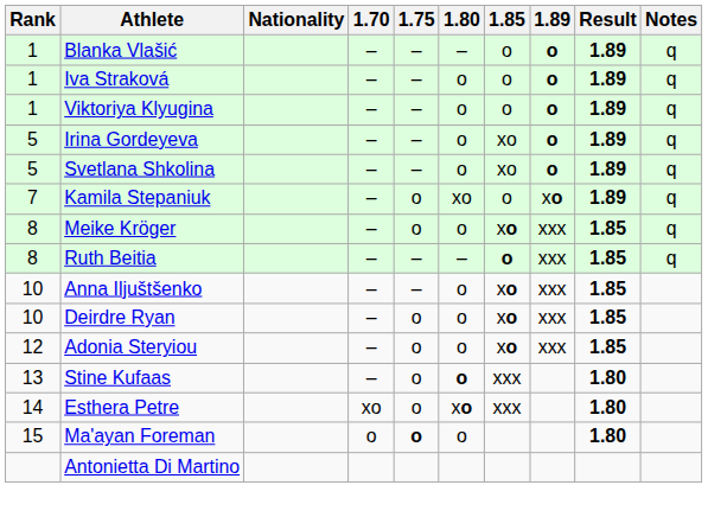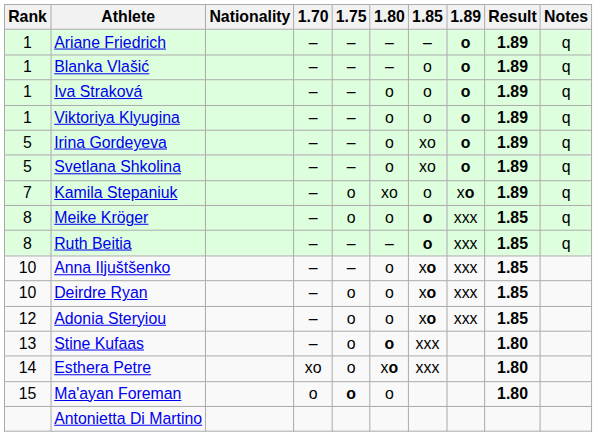 <table class="wikitable sortable" style="text-align:center">
 <tr>
 <th>Rank</th>
 <th>Athlete</th>
 <th>Nationality</th>
 <th>1.70</th>
 <th>1.75</th>
 <th>1.80</th>
 <th>1.85</th>
 <th>1.89</th>
 <th>Result</th>
 <th>Notes</th>
+</tr>
+<tr bgcolor=ddffdd>
+<td>1</td>
+<td align="left"><a href='#'>Ariane Friedrich</a></td>
+<td align=left></td>
+<td>–</td>
+<td>–</td>
+<td>–</td>
+<td>–</td>
+<td><strong>o</strong></td>
+<td><strong>1.89</strong></td>
+<td>q</td>
 </tr>
 <tr bgcolor=ddffdd>
 <td>1</td>
 <td align="left"><a href='#'>Blanka Vlašić</a></td>
 <td align=left></td>
 <td>–</td>
 <td>–</td>
 <td>–</td>
 <td>o</td>
 <td><strong>o</strong></td>
 <td><strong>1.89</strong></td>
 <td>q</td>
 </tr>
 <tr bgcolor=ddffdd>
 <td>1</td>
 <td align="left"><a href='#'>Iva Straková</a></td>
 <td align=left></td>
 <td>–</td>
 <td>–</td>
 <td>o</td>
 <td>o</td>
 <td><strong>o</strong></td>
 <td><strong>1.89</strong></td>
 <td>q</td>
 </tr>
 <tr bgcolor=ddffdd>
 <td>1</td>
 <td align="left"><a href='#'>Viktoriya Klyugina</a></td>
 <td align=left></td>
 <td>–</td>
 <td>–</td>
 <td>o</td>
 <td>o</td>
 <td><strong>o</strong></td>
 <td><strong>1.89</strong></td>
 <td>q</td>
 </tr>
 <tr bgcolor=ddffdd>
 <td>5</td>
 <td align="left"><a href='#'>Irina Gordeyeva</a></td>
 <td align=left></td>
 <td>–</td>
 <td>–</td>
 <td>o</td>
 <td>xo</td>
 <td><strong>o</strong></td>
 <td><strong>1.89</strong></td>
 <td>q</td>
 </tr>
 <tr bgcolor=ddffdd>
 <td>5</td>
 <td align="left"><a href='#'>Svetlana Shkolina</a></td>
 <td align=left></td>
 <td>–</td>
 <td>–</td>
 <td>o</td>
 <td>xo</td>
 <td><strong>o</strong></td>
 <td><strong>1.89</strong></td>
 <td>q</td>
 </tr>
 <tr bgcolor=ddffdd>
 <td>7</td>
 <td align="left"><a href='#'>Kamila Stepaniuk</a></td>
 <td align=left></td>
 <td>–</td>
 <td>o</td>
 <td>xo</td>
 <td>o</td>
 <td>x<strong>o</strong></td>
 <td><strong>1.89</strong></td>
 <td>q</td>
 </tr>
 <tr bgcolor=ddffdd>
 <td>8</td>
 <td align="left"><a href='#'>Meike Kröger</a></td>
 <td align=left></td>
 <td>–</td>
 <td>o</td>
 <td>o</td>
-<td>x<strong>o</strong></td>
+<td><strong>o</strong></td>
 <td>xxx</td>
 <td><strong>1.85</strong></td>
 <td>q</td>
 </tr>
 <tr bgcolor=ddffdd>
 <td>8</td>
 <td align="left"><a href='#'>Ruth Beitia</a></td>
 <td align=left></td>
 <td>–</td>
 <td>–</td>
 <td>–</td>
 <td><strong>o</strong></td>
 <td>xxx</td>
 <td><strong>1.85</strong></td>
 <td>q</td>
 </tr>
 <tr>
 <td>10</td>
 <td align="left"><a href='#'>Anna Iljuštšenko</a></td>
 <td align=left></td>
 <td>–</td>
 <td>–</td>
 <td>o</td>
 <td>x<strong>o</strong></td>
 <td>xxx</td>
 <td><strong>1.85</strong></td>
 <td></td>
 </tr>
 <tr>
 <td>10</td>
 <td align="left"><a href='#'>Deirdre Ryan</a></td>
 <td align=left></td>
 <td>–</td>
 <td>o</td>
 <td>o</td>
 <td>x<strong>o</strong></td>
 <td>xxx</td>
 <td><strong>1.85</strong></td>
 <td></td>
 </tr>
 <tr>
 <td>12</td>
 <td align="left"><a href='#'>Adonia Steryiou</a></td>
 <td align=left></td>
 <td>–</td>
 <td>o</td>
 <td>o</td>
 <td>x<strong>o</strong></td>
 <td>xxx</td>
 <td><strong>1.85</strong></td>
 <td></td>
 </tr>
 <tr>
 <td>13</td>
 <td align="left"><a href='#'>Stine Kufaas</a></td>
 <td align=left></td>
 <td>–</td>
 <td>o</td>
 <td><strong>o</strong></td>
 <td>xxx</td>
 <td></td>
 <td><strong>1.80</strong></td>
 <td></td>
 </tr>
 <tr>
 <td>14</td>
 <td align="left"><a href='#'>Esthera Petre</a></td>
 <td align=left></td>
 <td>xo</td>
 <td>o</td>
 <td>x<strong>o</strong></td>
 <td>xxx</td>
 <td></td>
 <td><strong>1.80</strong></td>
 <td></td>
 </tr>
 <tr>
 <td>15</td>
 <td align="left"><a href='#'>Ma'ayan Foreman</a></td>
 <td align=left></td>
 <td>o</td>
 <td><strong>o</strong></td>
 <td>o</td>
 <td></td>
 <td></td>
 <td><strong>1.80</strong></td>
 <td></td>
 </tr>
 <tr>
 <td></td>
 <td align="left"><a href='#'>Antonietta Di Martino</a></td>
 <td align=left></td>
 <td></td>
 <td></td>
 <td></td>
 <td></td>
 <td></td>
 <td><strong></strong></td>
 <td></td>
 </tr>
 </table>
